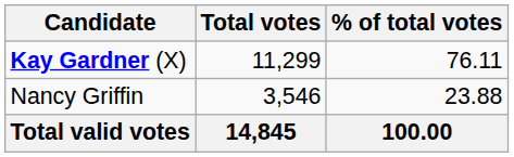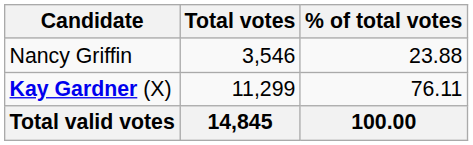 <table class="wikitable sortable">
 <tr bgcolor="#EEEEEE">
 <th align="left">Candidate</th>
 <th align="right">Total votes</th>
 <th align="right">% of total votes</th>
 </tr>
 <tr>
+<td align="left">Nancy Griffin</td>
+<td align="right">3,546</td>
+<td align="right">23.88</td>
+</tr>
+<tr>
 <td align="left"><strong><a href='#'>Kay Gardner</a></strong> (X)</td>
 <td align="right">11,299</td>
 <td align="right">76.11</td>
-</tr>
-<tr>
-<td align="left">Nancy Griffin</td>
-<td align="right">3,546</td>
-<td align="right">23.88</td>
 </tr>
 <tr bgcolor="#EEEEEE">
 <th align="left">Total valid votes</th>
 <th align="right">14,845</th>
 <th align="right">100.00</th>
 </tr>
 </table>
